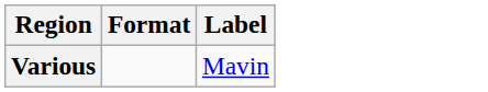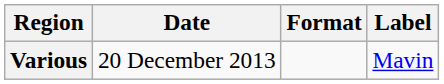 <table class="wikitable plainrowheaders">
 <tr>
 <th scope="col">Region</th>
+<th scope="col">Date</th>
 <th scope="col">Format</th>
 <th scope="col">Label</th>
 </tr>
 <tr>
 <th scope="row">Various</th>
+<td>20 December 2013</td>
 <td></td>
 <td><a href='#'>Mavin</a></td>
 </tr>
 </table>
